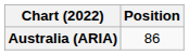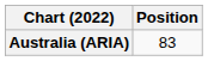 <table class="wikitable plainrowheaders" style="text-align:center">
 <tr>
 <th>Chart (2022)</th>
 <th>Position</th>
 </tr>
 <tr>
 <th scope="row">Australia (ARIA)</th>
-<td>86</td>
+<td>83</td>
 </tr>
 </table>
